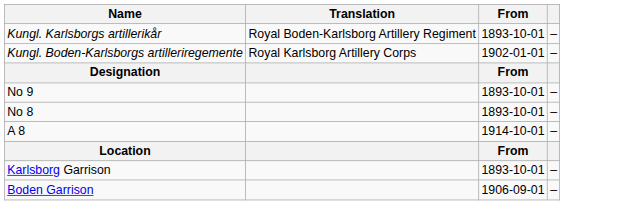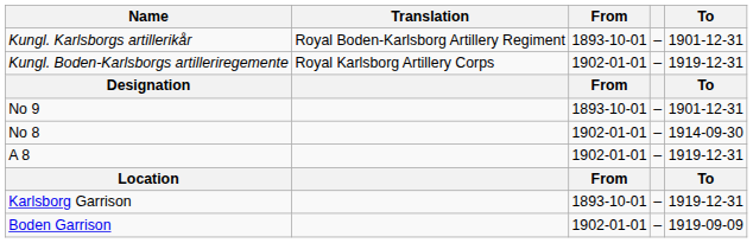 <table class="wikitable">
 <tr>
 <th style="font-weight:bold;">Name</th>
 <th style="font-weight:bold;">Translation</th>
 <th style="text-align: center; font-weight:bold;">From</th>
 <th></th>
+<th style="text-align: center; font-weight:bold;">To</th>
 </tr>
 <tr>
 <td style="font-style:italic;">Kungl. Karlsborgs artillerikår</td>
 <td>Royal Boden-Karlsborg Artillery Regiment</td>
 <td>1893-10-01</td>
 <td>–</td>
+<td>1901-12-31</td>
 </tr>
 <tr>
 <td style="font-style:italic;">Kungl. Boden-Karlsborgs artilleriregemente</td>
 <td>Royal Karlsborg Artillery Corps</td>
 <td>1902-01-01</td>
 <td>–</td>
+<td>1919-12-31</td>
 </tr>
 <tr>
 <th style="font-weight:bold;">Designation</th>
 <th style="font-weight:bold;"></th>
 <th style="text-align: center; font-weight:bold;">From</th>
 <th></th>
+<th style="text-align: center; font-weight:bold;">To</th>
 </tr>
 <tr>
 <td>No 9</td>
 <td></td>
 <td style="text-align: center;">1893-10-01</td>
 <td style="text-align: center;">–</td>
+<td style="text-align: center;">1901-12-31</td>
 </tr>
 <tr>
 <td>No 8</td>
 <td></td>
-<td style="text-align: center;">1893-10-01</td>
+<td style="text-align: center;">1902-01-01</td>
 <td style="text-align: center;">–</td>
+<td style="text-align: center;">1914-09-30</td>
 </tr>
 <tr>
 <td>A 8</td>
 <td></td>
-<td style="text-align: center;">1914-10-01</td>
+<td>1902-01-01</td>
 <td style="text-align: center;">–</td>
+<td style="text-align: center;">1919-12-31</td>
 </tr>
 <tr>
 <th style="font-weight:bold;">Location</th>
 <th style="font-weight:bold;"></th>
 <th style="text-align: center; font-weight:bold;">From</th>
 <th></th>
+<th style="text-align: center; font-weight:bold;">To</th>
 </tr>
 <tr>
 <td><a href='#'>Karlsborg</a> Garrison</td>
 <td></td>
 <td style="text-align: center;">1893-10-01</td>
 <td style="text-align: center;">–</td>
+<td style="text-align: center;">1919-12-31</td>
 </tr>
 <tr>
 <td><a href='#'>Boden Garrison</a></td>
 <td></td>
-<td style="text-align: center;">1906-09-01</td>
+<td style="text-align: center;">1902-01-01</td>
 <td style="text-align: center;">–</td>
+<td style="text-align: center;">1919-09-09</td>
 </tr>
 </table>
